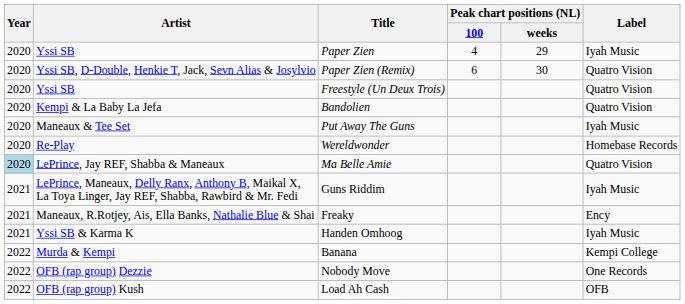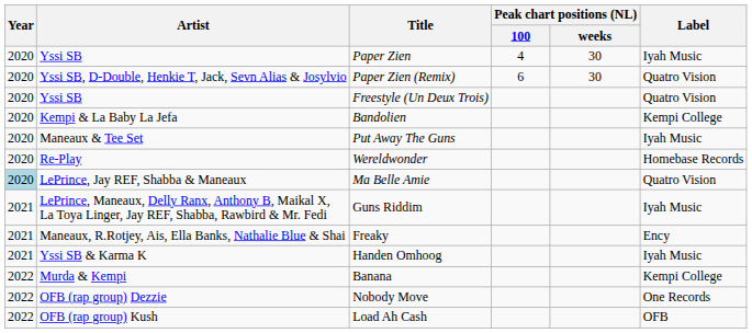 <table class="wikitable">
 <tr>
 <th rowspan="2">Year</th>
 <th rowspan="2">Artist</th>
 <th rowspan="2">Title</th>
 <th colspan="2">Peak chart positions (NL)</th>
 <th rowspan="2">Label</th>
 </tr>
 <tr>
 <th><a href='#'>100</a></th>
 <th>weeks</th>
 </tr>
 <tr>
 <td>2020</td>
 <td><a href='#'>Yssi SB</a></td>
 <td><em>Paper Zien</em></td>
 <td align="center">4</td>
-<td align="center">29</td>
+<td align="center">30</td>
 <td>Iyah Music</td>
 </tr>
 <tr>
 <td>2020</td>
 <td><a href='#'>Yssi SB</a>, <a href='#'>D-Double</a>, <a href='#'>Henkie T</a>, Jack, <a href='#'>Sevn Alias</a> & <a href='#'>Josylvio</a></td>
 <td><em>Paper Zien (Remix)</em></td>
 <td align="center">6</td>
 <td align="center">30</td>
 <td>Quatro Vision</td>
 </tr>
 <tr>
 <td>2020</td>
 <td><a href='#'>Yssi SB</a></td>
 <td><em>Freestyle (Un Deux Trois)</em></td>
 <td align="center"></td>
 <td align="center"></td>
 <td>Quatro Vision</td>
 </tr>
 <tr>
 <td>2020</td>
 <td><a href='#'>Kempi</a> & La Baby La Jefa</td>
 <td><em>Bandolien</em></td>
 <td align="center"></td>
 <td align="center"></td>
-<td>Quatro Vision</td>
+<td>Kempi College</td>
 </tr>
 <tr>
 <td>2020</td>
 <td>Maneaux & <a href='#'>Tee Set</a></td>
 <td><em>Put Away The Guns</em></td>
 <td align="center"></td>
 <td align="center"></td>
 <td>Iyah Music</td>
 </tr>
 <tr>
 <td>2020</td>
 <td><a href='#'>Re-Play</a></td>
 <td><em>Wereldwonder</em></td>
 <td align="center"></td>
 <td align="center"></td>
 <td>Homebase Records</td>
 </tr>
 <tr>
 <td style="background: lightblue;">2020</td>
 <td><a href='#'>LePrince</a>, Jay REF, Shabba & Maneaux</td>
 <td><em>Ma Belle Amie</em></td>
 <td align="center"></td>
 <td align="center"></td>
 <td>Quatro Vision</td>
 </tr>
 <tr>
 <td>2021</td>
 <td><a href='#'>LePrince</a>, Maneaux, <a href='#'>Delly Ranx</a>, <a href='#'>Anthony B</a>, Maikal X,<br>La Toya Linger, Jay REF, Shabba, Rawbird & Mr. Fedi</td>
 <td>Guns Riddim</td>
 <td></td>
 <td></td>
 <td>Iyah Music</td>
 </tr>
 <tr>
 <td>2021</td>
 <td>Maneaux, R.Rotjey, Ais, Ella Banks, <a href='#'>Nathalie Blue</a> & Shai</td>
 <td>Freaky</td>
 <td></td>
 <td></td>
 <td>Ency</td>
 </tr>
 <tr>
 <td>2021</td>
 <td><a href='#'>Yssi SB</a> & Karma K</td>
 <td>Handen Omhoog</td>
 <td></td>
 <td></td>
 <td>Iyah Music</td>
 </tr>
 <tr>
 <td>2022</td>
 <td><a href='#'>Murda</a> & <a href='#'>Kempi</a></td>
 <td>Banana</td>
 <td></td>
 <td></td>
 <td>Kempi College</td>
 </tr>
 <tr>
 <td>2022</td>
 <td><a href='#'>OFB (rap group)</a> <a href='#'>Dezzie</a></td>
 <td>Nobody Move</td>
 <td></td>
 <td></td>
 <td>One Records</td>
 </tr>
 <tr>
 <td>2022</td>
 <td><a href='#'>OFB (rap group)</a> Kush</td>
 <td>Load Ah Cash</td>
 <td></td>
 <td></td>
 <td>OFB</td>
 </tr>
 </table>
